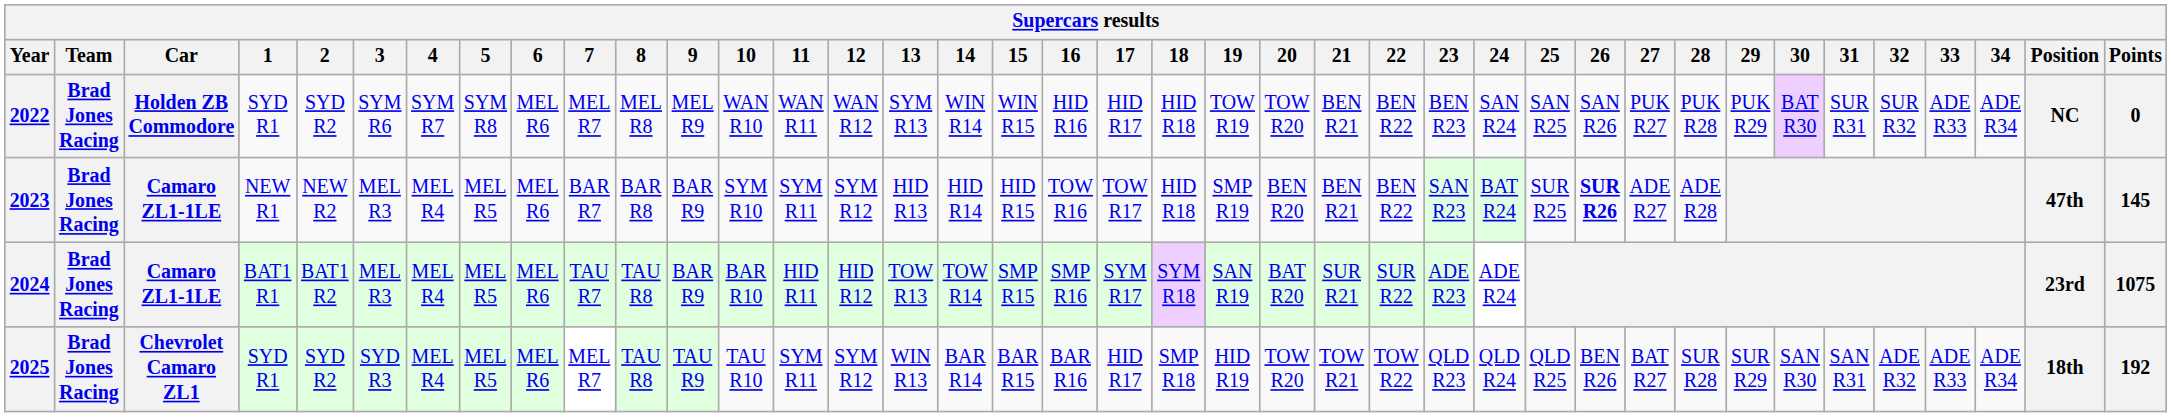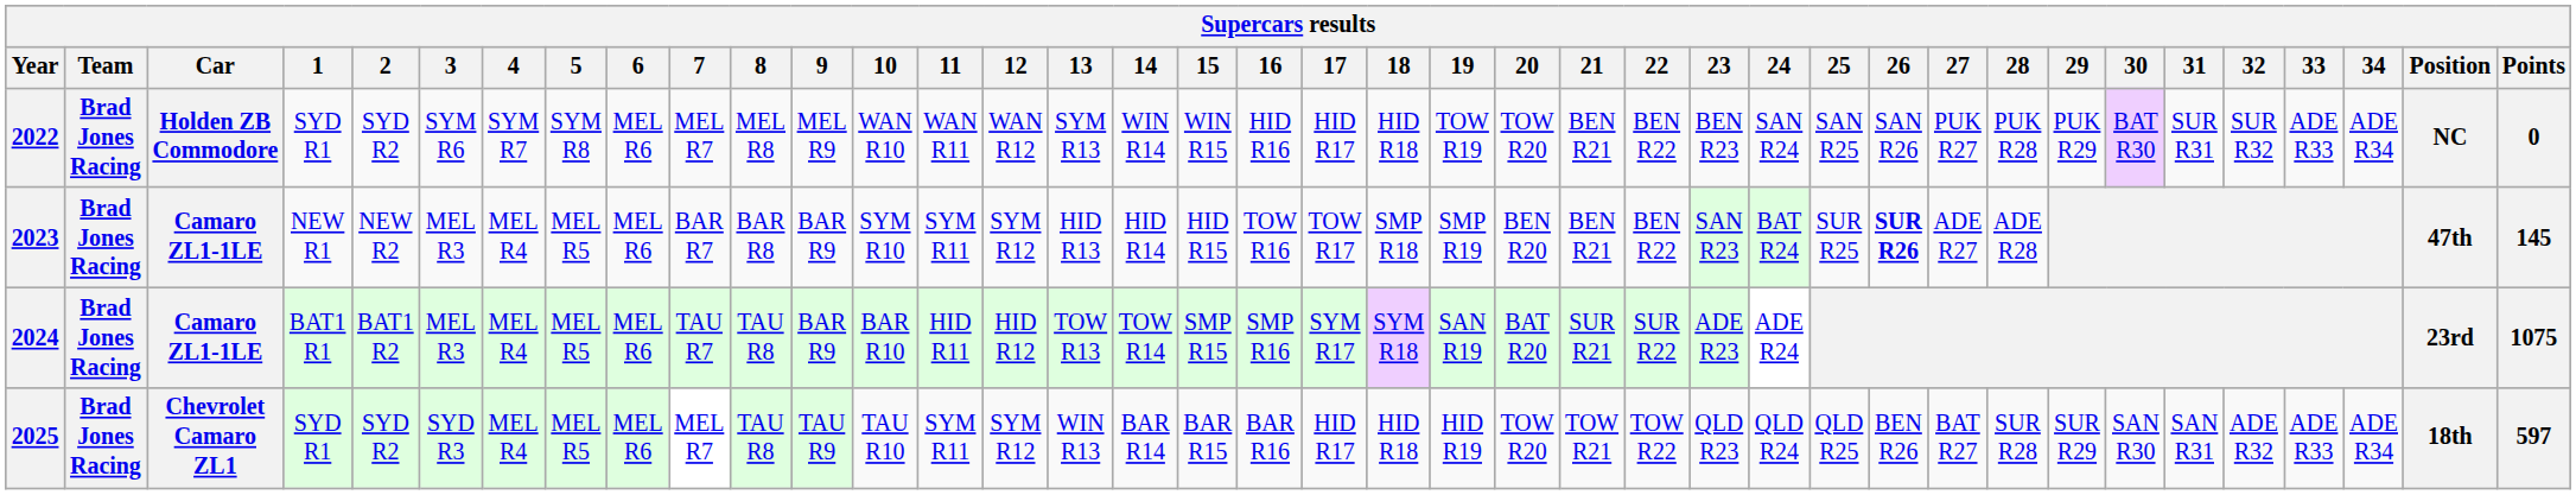 <table class="wikitable" style="text-align:center; font-size:75%">
 <tr>
 <th colspan=45><a href='#'>Supercars</a> results</th>
 </tr>
 <tr>
 <th>Year</th>
 <th>Team</th>
 <th>Car</th>
 <th>1</th>
 <th>2</th>
 <th>3</th>
 <th>4</th>
 <th>5</th>
 <th>6</th>
 <th>7</th>
 <th>8</th>
 <th>9</th>
 <th>10</th>
 <th>11</th>
 <th>12</th>
 <th>13</th>
 <th>14</th>
 <th>15</th>
 <th>16</th>
 <th>17</th>
 <th>18</th>
 <th>19</th>
 <th>20</th>
 <th>21</th>
 <th>22</th>
 <th>23</th>
 <th>24</th>
 <th>25</th>
 <th>26</th>
 <th>27</th>
 <th>28</th>
 <th>29</th>
 <th>30</th>
 <th>31</th>
 <th>32</th>
 <th>33</th>
 <th>34</th>
 <th>Position</th>
 <th>Points</th>
 </tr>
 <tr>
 <th><a href='#'>2022</a></th>
 <th><a href='#'>Brad Jones Racing</a></th>
 <th><a href='#'>Holden ZB Commodore</a></th>
 <td><a href='#'>SYD<br>R1</a></td>
 <td><a href='#'>SYD<br>R2</a></td>
 <td><a href='#'>SYM<br>R6</a></td>
 <td><a href='#'>SYM<br>R7</a></td>
 <td><a href='#'>SYM<br>R8</a></td>
 <td><a href='#'>MEL<br>R6</a></td>
 <td><a href='#'>MEL<br>R7</a></td>
 <td><a href='#'>MEL<br>R8</a></td>
 <td><a href='#'>MEL<br>R9</a></td>
 <td><a href='#'>WAN<br>R10</a></td>
 <td><a href='#'>WAN<br>R11</a></td>
 <td><a href='#'>WAN<br>R12</a></td>
 <td><a href='#'>SYM<br>R13</a></td>
 <td><a href='#'>WIN<br>R14</a></td>
 <td><a href='#'>WIN<br>R15</a></td>
 <td><a href='#'>HID<br>R16</a></td>
 <td><a href='#'>HID<br>R17</a></td>
 <td><a href='#'>HID<br>R18</a></td>
 <td><a href='#'>TOW<br>R19</a></td>
 <td><a href='#'>TOW<br>R20</a></td>
 <td><a href='#'>BEN<br>R21</a></td>
 <td><a href='#'>BEN<br>R22</a></td>
 <td><a href='#'>BEN<br>R23</a></td>
 <td><a href='#'>SAN<br>R24</a></td>
 <td><a href='#'>SAN<br>R25</a></td>
 <td><a href='#'>SAN<br>R26</a></td>
 <td><a href='#'>PUK<br>R27</a></td>
 <td><a href='#'>PUK<br>R28</a></td>
 <td><a href='#'>PUK<br>R29</a></td>
 <td style=background:#EFCFFF><a href='#'>BAT<br>R30</a><br></td>
 <td><a href='#'>SUR<br>R31</a></td>
 <td><a href='#'>SUR<br>R32</a></td>
 <td><a href='#'>ADE<br>R33</a></td>
 <td><a href='#'>ADE<br>R34</a></td>
 <th>NC</th>
 <th>0</th>
 </tr>
 <tr>
 <th><a href='#'>2023</a></th>
 <th><a href='#'>Brad Jones Racing</a></th>
 <th><a href='#'>Camaro ZL1-1LE</a></th>
 <td><a href='#'>NEW<br>R1</a></td>
 <td><a href='#'>NEW<br>R2</a></td>
 <td><a href='#'>MEL<br>R3</a></td>
 <td><a href='#'>MEL<br>R4</a></td>
 <td><a href='#'>MEL<br>R5</a></td>
 <td><a href='#'>MEL<br>R6</a></td>
 <td><a href='#'>BAR<br>R7</a></td>
 <td><a href='#'>BAR<br>R8</a></td>
 <td><a href='#'>BAR<br>R9</a></td>
 <td><a href='#'>SYM<br>R10</a></td>
 <td><a href='#'>SYM<br>R11</a></td>
 <td><a href='#'>SYM<br>R12</a></td>
 <td><a href='#'>HID<br>R13</a></td>
 <td><a href='#'>HID<br>R14</a></td>
 <td><a href='#'>HID<br>R15</a></td>
 <td><a href='#'>TOW<br>R16</a></td>
 <td><a href='#'>TOW<br>R17</a></td>
-<td><a href='#'>HID<br>R18</a></td>
+<td><a href='#'>SMP<br>R18</a></td>
 <td><a href='#'>SMP<br>R19</a></td>
 <td><a href='#'>BEN<br>R20</a></td>
 <td><a href='#'>BEN<br>R21</a></td>
 <td><a href='#'>BEN<br>R22</a></td>
 <td style=background:#dfffdf><a href='#'>SAN<br>R23</a><br></td>
 <td style=background:#dfffdf><a href='#'>BAT<br>R24</a><br></td>
 <td><a href='#'>SUR<br>R25</a></td>
 <td><strong><a href='#'>SUR<br>R26</a></strong></td>
 <td><a href='#'>ADE<br>R27</a></td>
 <td><a href='#'>ADE<br>R28</a></td>
 <th colspan=6></th>
 <th>47th</th>
 <th>145</th>
 </tr>
 <tr>
 <th><a href='#'>2024</a></th>
 <th><a href='#'>Brad Jones Racing</a></th>
 <th><a href='#'>Camaro ZL1-1LE</a></th>
 <td style=background:#dfffdf><a href='#'>BAT1<br>R1</a><br></td>
 <td style=background:#dfffdf><a href='#'>BAT1<br>R2</a><br></td>
 <td style=background:#dfffdf><a href='#'>MEL<br>R3</a><br></td>
 <td style=background:#dfffdf><a href='#'>MEL<br>R4</a><br></td>
 <td style=background:#dfffdf><a href='#'>MEL<br>R5</a><br></td>
 <td style=background:#dfffdf><a href='#'>MEL<br>R6</a><br></td>
 <td style=background:#dfffdf><a href='#'>TAU<br>R7</a><br></td>
 <td style=background:#dfffdf><a href='#'>TAU<br>R8</a><br></td>
 <td style=background:#dfffdf><a href='#'>BAR<br>R9</a><br></td>
 <td style=background:#dfffdf><a href='#'>BAR<br>R10</a><br></td>
 <td style=background:#dfffdf><a href='#'>HID<br>R11</a><br></td>
 <td style=background:#dfffdf><a href='#'>HID<br>R12</a><br></td>
 <td style=background:#dfffdf><a href='#'>TOW<br>R13</a><br></td>
 <td style=background:#dfffdf><a href='#'>TOW<br>R14</a><br></td>
 <td style=background:#dfffdf><a href='#'>SMP<br>R15</a><br></td>
 <td style=background:#dfffdf><a href='#'>SMP<br>R16</a><br></td>
 <td style=background:#dfffdf><a href='#'>SYM<br>R17</a><br></td>
 <td style=background:#EFCFFF><a href='#'>SYM<br>R18</a><br></td>
 <td style=background:#dfffdf><a href='#'>SAN<br>R19</a><br></td>
 <td style=background:#dfffdf><a href='#'>BAT<br>R20</a><br></td>
 <td style=background:#dfffdf><a href='#'>SUR<br>R21</a><br></td>
 <td style=background:#dfffdf><a href='#'>SUR<br>R22</a><br></td>
 <td style=background:#dfffdf><a href='#'>ADE<br>R23</a><br></td>
 <td style=background:#ffffff><a href='#'>ADE<br>R24</a><br></td>
 <th colspan=10></th>
 <th>23rd</th>
 <th>1075</th>
 </tr>
 <tr>
 <th><a href='#'>2025</a></th>
 <th><a href='#'>Brad Jones Racing</a></th>
 <th><a href='#'>Chevrolet Camaro ZL1</a></th>
 <td style=background:#dfffdf><a href='#'>SYD<br>R1</a><br></td>
 <td style=background:#dfffdf><a href='#'>SYD<br>R2</a><br></td>
 <td style=background:#dfffdf><a href='#'>SYD<br>R3</a><br></td>
 <td style=background:#dfffdf><a href='#'>MEL<br>R4</a><br></td>
 <td style=background:#dfffdf><a href='#'>MEL<br>R5</a><br></td>
 <td style=background:#dfffdf><a href='#'>MEL<br>R6</a><br></td>
 <td style=background:#ffffff><a href='#'>MEL<br>R7</a><br></td>
 <td style=background:#dfffdf><a href='#'>TAU<br>R8</a><br></td>
 <td style=background:#dfffdf><a href='#'>TAU<br>R9</a><br></td>
 <td><a href='#'>TAU<br>R10</a></td>
 <td><a href='#'>SYM<br>R11</a></td>
 <td><a href='#'>SYM<br>R12</a></td>
 <td><a href='#'>WIN<br>R13</a></td>
 <td><a href='#'>BAR<br>R14</a></td>
 <td><a href='#'>BAR<br>R15</a></td>
 <td><a href='#'>BAR<br>R16</a></td>
 <td><a href='#'>HID<br>R17</a></td>
-<td><a href='#'>SMP<br>R18</a></td>
+<td><a href='#'>HID<br>R18</a></td>
 <td><a href='#'>HID<br>R19</a></td>
 <td><a href='#'>TOW<br>R20</a></td>
 <td><a href='#'>TOW<br>R21</a></td>
 <td><a href='#'>TOW<br>R22</a></td>
 <td><a href='#'>QLD<br>R23</a></td>
 <td><a href='#'>QLD<br>R24</a></td>
 <td><a href='#'>QLD<br>R25</a></td>
 <td><a href='#'>BEN<br>R26</a></td>
 <td><a href='#'>BAT<br>R27</a></td>
 <td><a href='#'>SUR<br>R28</a></td>
 <td><a href='#'>SUR<br>R29</a></td>
 <td><a href='#'>SAN<br>R30</a></td>
 <td><a href='#'>SAN<br>R31</a></td>
 <td><a href='#'>ADE<br>R32</a></td>
 <td><a href='#'>ADE<br>R33</a></td>
 <td><a href='#'>ADE<br>R34</a></td>
 <th>18th</th>
-<th>192</th>
+<th>597</th>
 </tr>
 </table>
